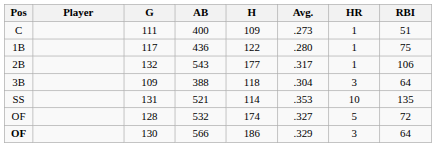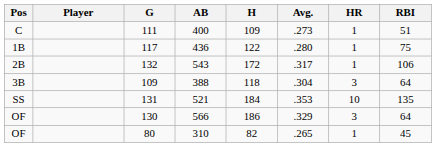 <table class="wikitable sortable">
 <tr>
 <th bgcolor="#DDDDFF" width="5%">Pos</th>
 <th bgcolor="#DDDDFF" width="16%">Player</th>
 <th bgcolor="#DDDDFF" width="9%">G</th>
 <th bgcolor="#DDDDFF" width="9%">AB</th>
 <th bgcolor="#DDDDFF" width="9%">H</th>
 <th bgcolor="#DDDDFF" width="9%">Avg.</th>
 <th bgcolor="#DDDDFF" width="9%">HR</th>
 <th bgcolor="#DDDDFF" width="9%">RBI</th>
 </tr>
 <tr align="center">
 <td>C</td>
 <td></td>
 <td>111</td>
 <td>400</td>
 <td>109</td>
 <td>.273</td>
 <td>1</td>
 <td>51</td>
 </tr>
 <tr align="center">
 <td>1B</td>
 <td></td>
 <td>117</td>
 <td>436</td>
 <td>122</td>
 <td>.280</td>
 <td>1</td>
 <td>75</td>
 </tr>
 <tr align="center">
 <td>2B</td>
 <td></td>
 <td>132</td>
 <td>543</td>
-<td>177</td>
+<td>172</td>
 <td>.317</td>
 <td>1</td>
 <td>106</td>
 </tr>
 <tr align="center">
 <td>3B</td>
 <td></td>
 <td>109</td>
 <td>388</td>
 <td>118</td>
 <td>.304</td>
 <td>3</td>
 <td>64</td>
 </tr>
 <tr align="center">
 <td>SS</td>
 <td></td>
 <td>131</td>
 <td>521</td>
-<td>114</td>
+<td>184</td>
 <td>.353</td>
 <td>10</td>
 <td>135</td>
 </tr>
 <tr align="center">
 <td>OF</td>
-<td></td>
-<td>128</td>
-<td>532</td>
-<td>174</td>
-<td>.327</td>
-<td>5</td>
-<td>72</td>
-</tr>
-<tr align="center">
-<td><strong>OF</strong></td>
 <td></td>
 <td>130</td>
 <td>566</td>
 <td>186</td>
 <td>.329</td>
 <td>3</td>
 <td>64</td>
 </tr>
+<tr align="center">
+<td>OF</td>
+<td></td>
+<td>80</td>
+<td>310</td>
+<td>82</td>
+<td>.265</td>
+<td>1</td>
+<td>45</td>
+</tr>
 </table>
